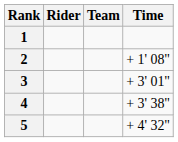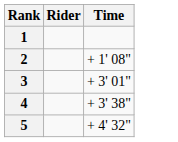 <table class="wikitable">
 <tr>
 <th scope="col">Rank</th>
 <th scope="col">Rider</th>
-<th scope="col">Team</th>
 <th scope="col">Time</th>
 </tr>
 <tr>
 <th scope="row">1</th>
 <td> </td>
-<td></td>
 <td align="right"></td>
 </tr>
 <tr>
 <th scope="row">2</th>
-<td></td>
 <td></td>
 <td align="right">+ 1' 08"</td>
 </tr>
 <tr>
 <th scope="row">3</th>
 <td></td>
-<td></td>
 <td align="right">+ 3' 01"</td>
 </tr>
 <tr>
 <th scope="row">4</th>
-<td></td>
 <td></td>
 <td align="right">+ 3' 38"</td>
 </tr>
 <tr>
 <th scope="row">5</th>
 <td></td>
-<td></td>
 <td align="right">+ 4' 32"</td>
 </tr>
 </table>
